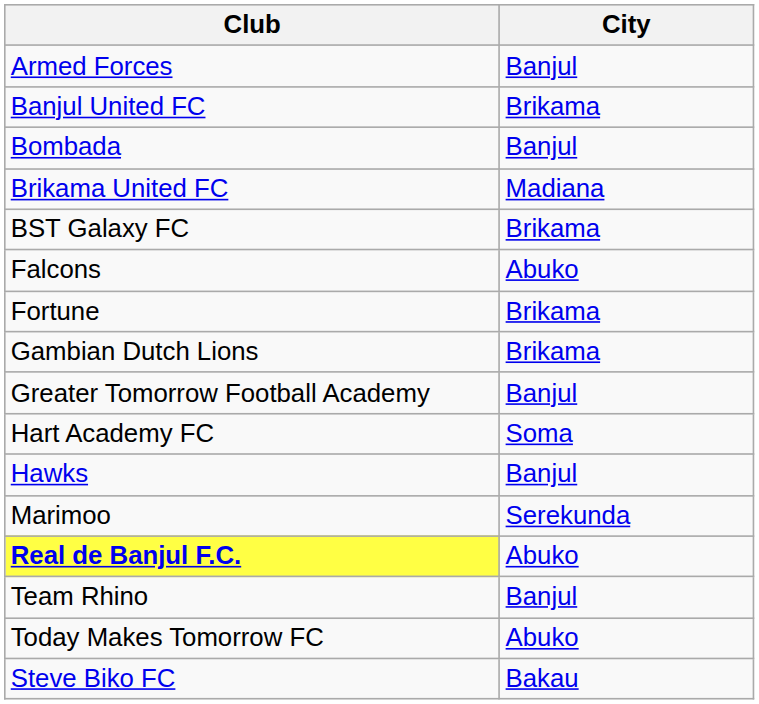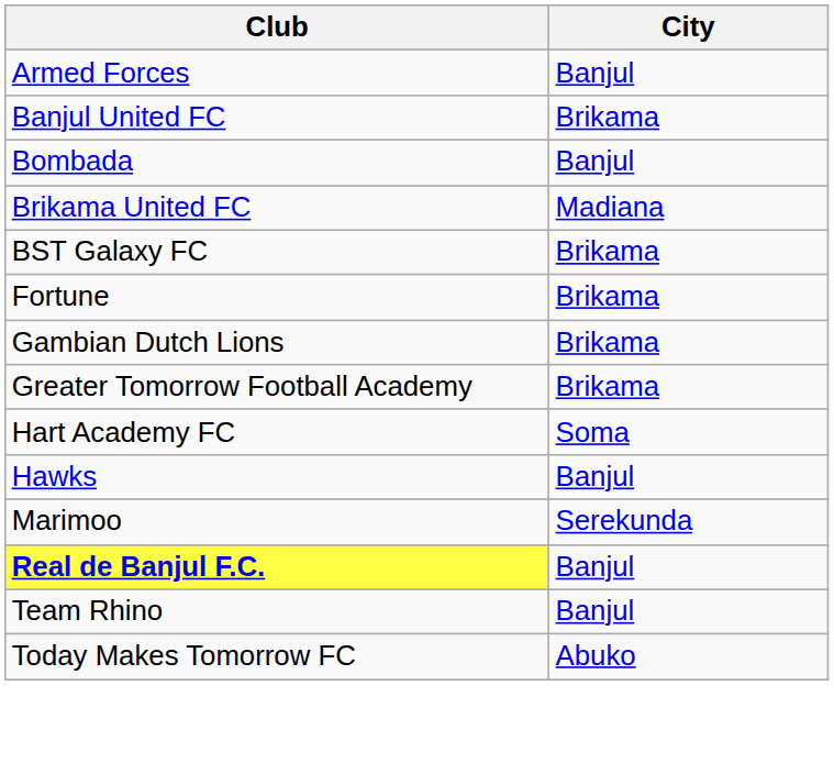 <table class="wikitable sortable">
 <tr>
 <th width="300px">Club</th>
 <th width="150px">City</th>
 </tr>
 <tr>
 <td><a href='#'>Armed Forces</a></td>
 <td><a href='#'>Banjul</a></td>
 </tr>
 <tr>
 <td><a href='#'>Banjul United FC</a></td>
 <td><a href='#'>Brikama</a></td>
 </tr>
 <tr>
 <td><a href='#'>Bombada</a></td>
 <td><a href='#'>Banjul</a></td>
 </tr>
 <tr>
 <td><a href='#'>Brikama United FC</a></td>
 <td><a href='#'>Madiana</a></td>
 </tr>
 <tr>
 <td>BST Galaxy FC</td>
 <td><a href='#'>Brikama</a></td>
 </tr>
 <tr>
-<td>Falcons</td>
-<td><a href='#'>Abuko</a></td>
-</tr>
-<tr>
 <td>Fortune</td>
 <td><a href='#'>Brikama</a></td>
 </tr>
 <tr>
 <td>Gambian Dutch Lions</td>
 <td><a href='#'>Brikama</a></td>
 </tr>
 <tr>
 <td>Greater Tomorrow Football Academy</td>
-<td><a href='#'>Banjul</a></td>
+<td><a href='#'>Brikama</a></td>
 </tr>
 <tr>
 <td>Hart Academy FC</td>
 <td><a href='#'>Soma</a></td>
 </tr>
 <tr>
 <td><a href='#'>Hawks</a></td>
 <td><a href='#'>Banjul</a></td>
 </tr>
 <tr>
 <td>Marimoo</td>
 <td><a href='#'>Serekunda</a></td>
 </tr>
 <tr>
 <td bgcolor=#ffff44><strong><a href='#'>Real de Banjul F.C.</a></strong></td>
-<td><a href='#'>Abuko</a></td>
+<td><a href='#'>Banjul</a></td>
 </tr>
 <tr>
 <td>Team Rhino</td>
 <td><a href='#'>Banjul</a></td>
 </tr>
 <tr>
 <td>Today Makes Tomorrow FC</td>
 <td><a href='#'>Abuko</a></td>
 </tr>
-<tr>
-<td><a href='#'>Steve Biko FC</a></td>
-<td><a href='#'>Bakau</a></td>
-</tr>
 </table>
